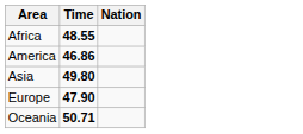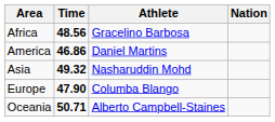 <table class="wikitable">
 <tr>
 <th>Area</th>
 <th>Time</th>
+<th>Athlete</th>
 <th>Nation</th>
 </tr>
 <tr>
 <td>Africa</td>
-<td><strong>48.55</strong></td>
+<td><strong>48.56</strong></td>
+<td><a href='#'>Gracelino Barbosa</a></td>
 <td></td>
 </tr>
 <tr>
 <td>America</td>
 <td><strong>46.86</strong> </td>
+<td><a href='#'>Daniel Martins</a></td>
 <td></td>
 </tr>
 <tr>
 <td>Asia</td>
-<td><strong>49.80</strong></td>
+<td><strong>49.32</strong></td>
+<td><a href='#'>Nasharuddin Mohd</a></td>
 <td></td>
 </tr>
 <tr>
 <td>Europe</td>
 <td><strong>47.90</strong></td>
+<td><a href='#'>Columba Blango</a></td>
 <td></td>
 </tr>
 <tr>
 <td>Oceania</td>
 <td><strong>50.71</strong></td>
+<td><a href='#'>Alberto Campbell-Staines</a></td>
 <td></td>
 </tr>
 </table>
